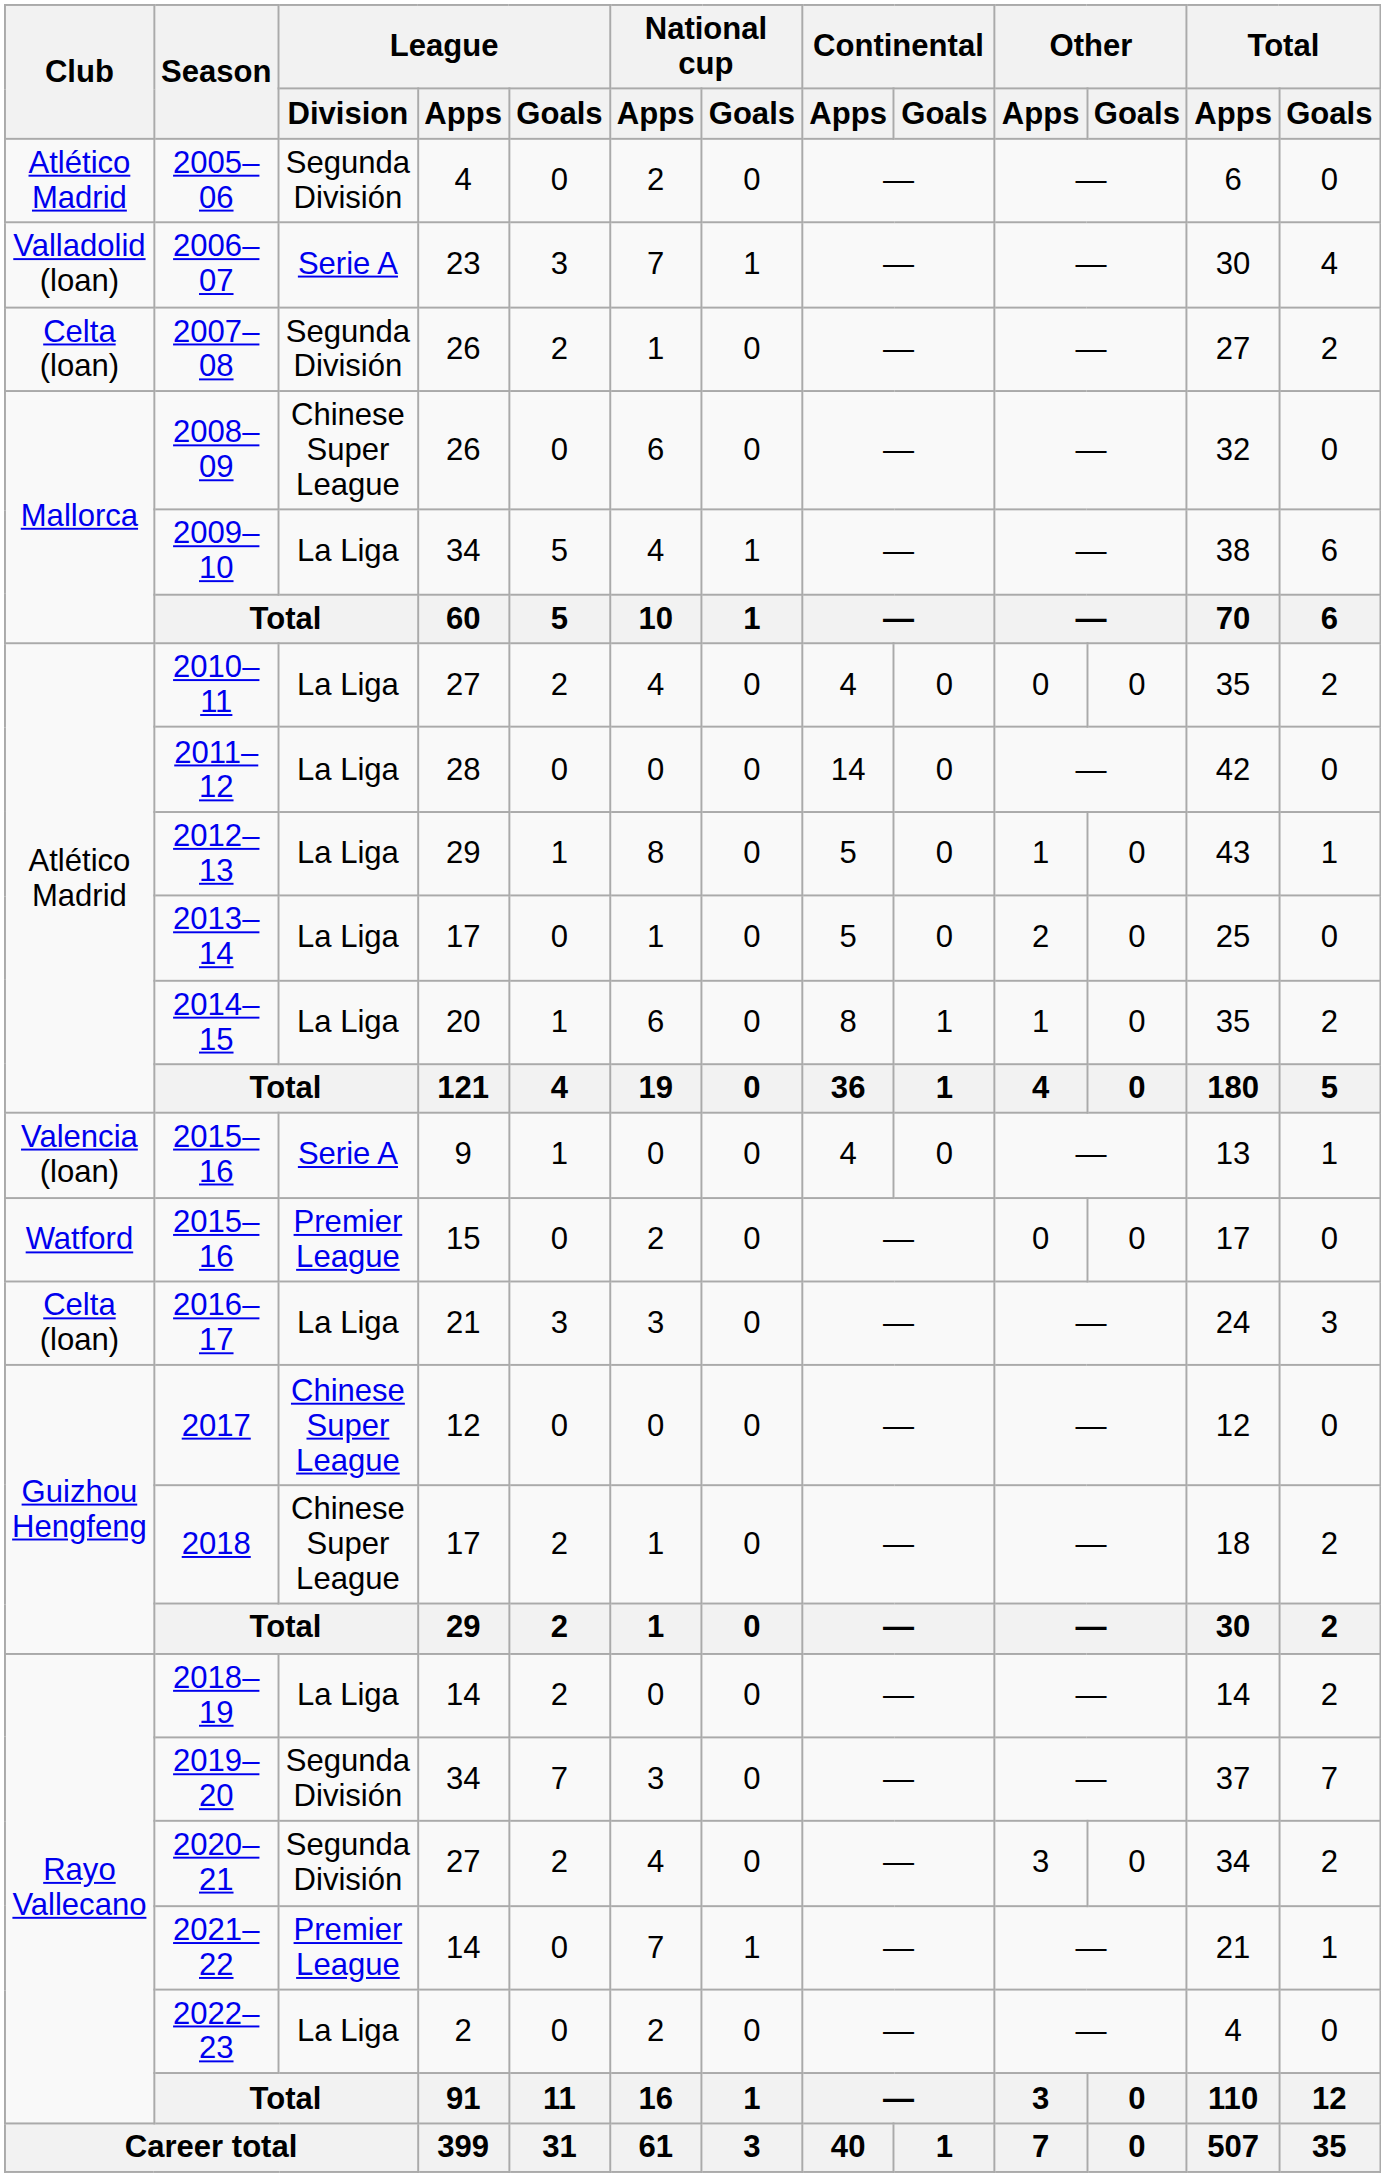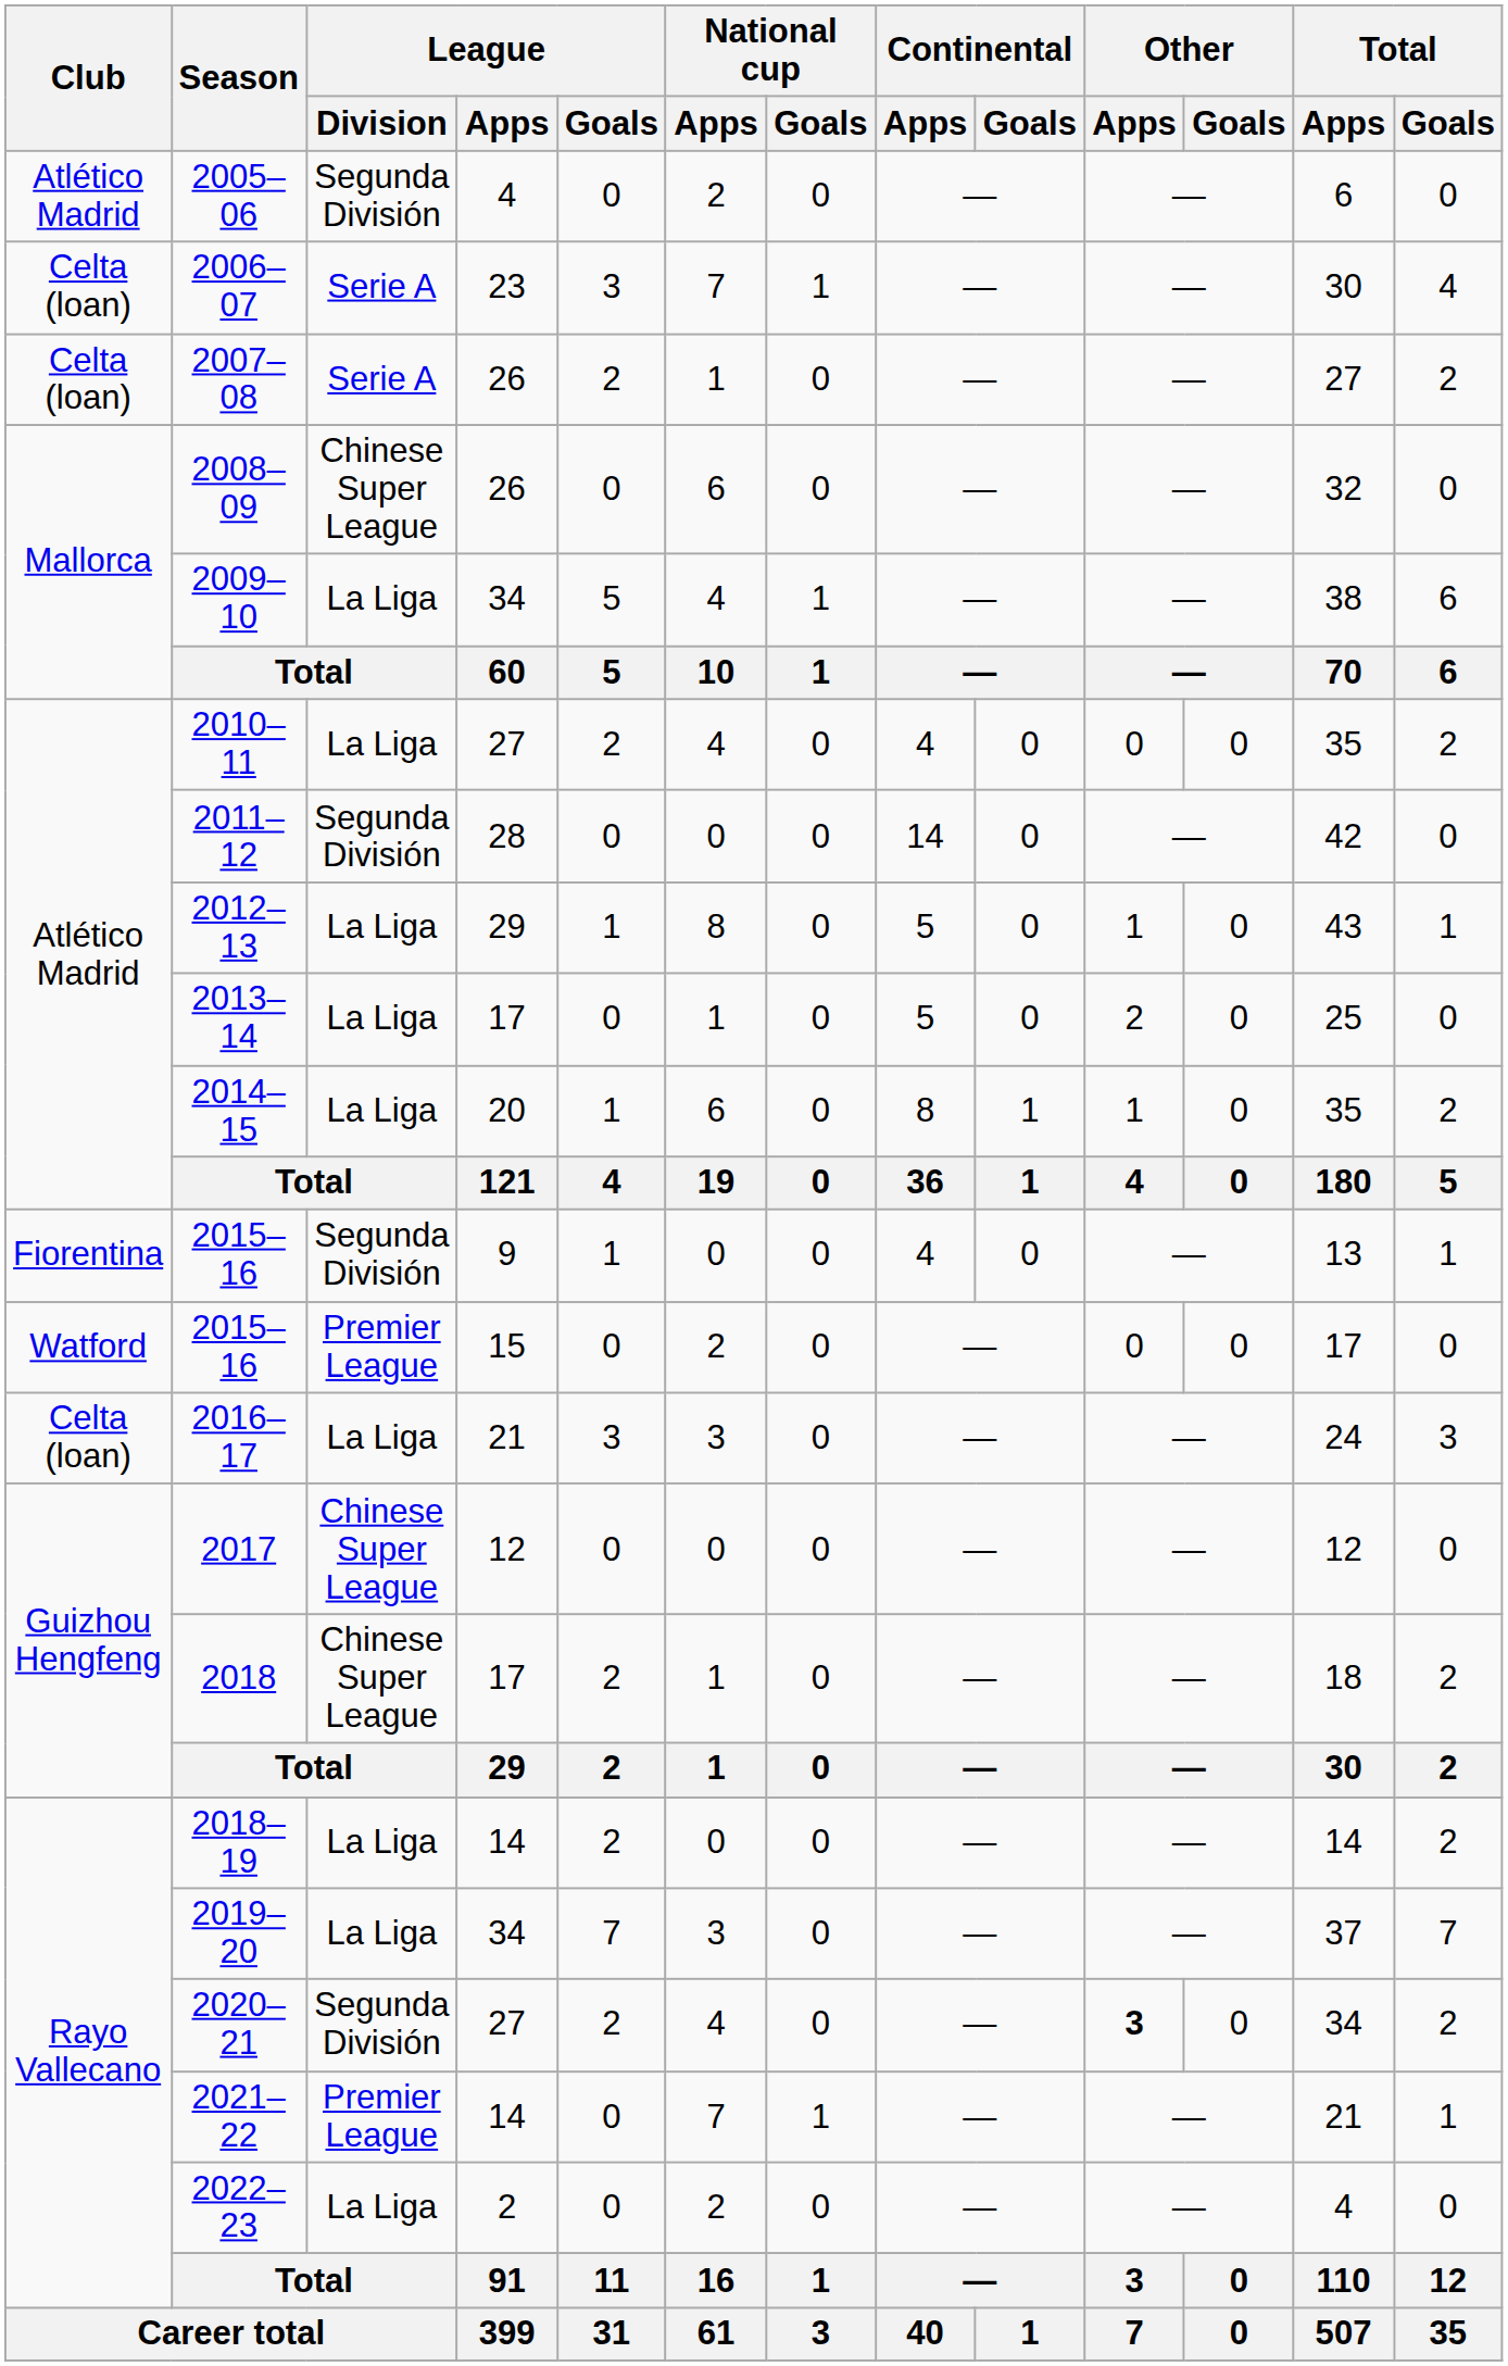 <table class="wikitable" style="text-align: center">
 <tr>
 <th rowspan="2">Club</th>
 <th rowspan="2">Season</th>
 <th colspan="3">League</th>
 <th colspan="2">National cup</th>
 <th colspan="2">Continental</th>
 <th colspan="2">Other</th>
 <th colspan="2">Total</th>
 </tr>
 <tr>
 <th>Division</th>
 <th>Apps</th>
 <th>Goals</th>
 <th>Apps</th>
 <th>Goals</th>
 <th>Apps</th>
 <th>Goals</th>
 <th>Apps</th>
 <th>Goals</th>
 <th>Apps</th>
 <th>Goals</th>
 </tr>
 <tr>
 <td><a href='#'>Atlético Madrid</a></td>
 <td><a href='#'>2005–06</a></td>
 <td>Segunda División</td>
 <td>4</td>
 <td>0</td>
 <td>2</td>
 <td>0</td>
 <td colspan="2">—</td>
 <td colspan="2">—</td>
 <td>6</td>
 <td>0</td>
 </tr>
 <tr>
-<td><a href='#'>Valladolid</a> (loan)</td>
+<td><a href='#'>Celta</a> (loan)</td>
 <td><a href='#'>2006–07</a></td>
 <td><a href='#'>Serie A</a></td>
 <td>23</td>
 <td>3</td>
 <td>7</td>
 <td>1</td>
 <td colspan="2">—</td>
 <td colspan="2">—</td>
 <td>30</td>
 <td>4</td>
 </tr>
 <tr>
 <td><a href='#'>Celta</a> (loan)</td>
 <td><a href='#'>2007–08</a></td>
-<td>Segunda División</td>
+<td><a href='#'>Serie A</a></td>
 <td>26</td>
 <td>2</td>
 <td>1</td>
 <td>0</td>
 <td colspan="2">—</td>
 <td colspan="2">—</td>
 <td>27</td>
 <td>2</td>
 </tr>
 <tr>
 <td rowspan="3"><a href='#'>Mallorca</a></td>
 <td><a href='#'>2008–09</a></td>
 <td>Chinese Super League</td>
 <td>26</td>
 <td>0</td>
 <td>6</td>
 <td>0</td>
 <td colspan="2">—</td>
 <td colspan="2">—</td>
 <td>32</td>
 <td>0</td>
 </tr>
 <tr>
 <td><a href='#'>2009–10</a></td>
 <td>La Liga</td>
 <td>34</td>
 <td>5</td>
 <td>4</td>
 <td>1</td>
 <td colspan="2">—</td>
 <td colspan="2">—</td>
 <td>38</td>
 <td>6</td>
 </tr>
 <tr>
 <th colspan="2">Total</th>
 <th>60</th>
 <th>5</th>
 <th>10</th>
 <th>1</th>
 <th colspan="2">—</th>
 <th colspan="2">—</th>
 <th>70</th>
 <th>6</th>
 </tr>
 <tr>
 <td rowspan="6">Atlético Madrid</td>
 <td><a href='#'>2010–11</a></td>
 <td>La Liga</td>
 <td>27</td>
 <td>2</td>
 <td>4</td>
 <td>0</td>
 <td>4</td>
 <td>0</td>
 <td>0</td>
 <td>0</td>
 <td>35</td>
 <td>2</td>
 </tr>
 <tr>
 <td><a href='#'>2011–12</a></td>
-<td>La Liga</td>
+<td>Segunda División</td>
 <td>28</td>
 <td>0</td>
 <td>0</td>
 <td>0</td>
 <td>14</td>
 <td>0</td>
 <td colspan="2">—</td>
 <td>42</td>
 <td>0</td>
 </tr>
 <tr>
 <td><a href='#'>2012–13</a></td>
 <td>La Liga</td>
 <td>29</td>
 <td>1</td>
 <td>8</td>
 <td>0</td>
 <td>5</td>
 <td>0</td>
 <td>1</td>
 <td>0</td>
 <td>43</td>
 <td>1</td>
 </tr>
 <tr>
 <td><a href='#'>2013–14</a></td>
 <td>La Liga</td>
 <td>17</td>
 <td>0</td>
 <td>1</td>
 <td>0</td>
 <td>5</td>
 <td>0</td>
 <td>2</td>
 <td>0</td>
 <td>25</td>
 <td>0</td>
 </tr>
 <tr>
 <td><a href='#'>2014–15</a></td>
 <td>La Liga</td>
 <td>20</td>
 <td>1</td>
 <td>6</td>
 <td>0</td>
 <td>8</td>
 <td>1</td>
 <td>1</td>
 <td>0</td>
 <td>35</td>
 <td>2</td>
 </tr>
 <tr>
 <th colspan="2">Total</th>
 <th>121</th>
 <th>4</th>
 <th>19</th>
 <th>0</th>
 <th>36</th>
 <th>1</th>
 <th>4</th>
 <th>0</th>
 <th>180</th>
 <th>5</th>
 </tr>
 <tr>
-<td><a href='#'>Valencia</a> (loan)</td>
+<td><a href='#'>Fiorentina</a></td>
 <td><a href='#'>2015–16</a></td>
-<td><a href='#'>Serie A</a></td>
+<td>Segunda División</td>
 <td>9</td>
 <td>1</td>
 <td>0</td>
 <td>0</td>
 <td>4</td>
 <td>0</td>
 <td colspan="2">—</td>
 <td>13</td>
 <td>1</td>
 </tr>
 <tr>
 <td><a href='#'>Watford</a></td>
 <td><a href='#'>2015–16</a></td>
 <td><a href='#'>Premier League</a></td>
 <td>15</td>
 <td>0</td>
 <td>2</td>
 <td>0</td>
 <td colspan="2">—</td>
 <td>0</td>
 <td>0</td>
 <td>17</td>
 <td>0</td>
 </tr>
 <tr>
 <td><a href='#'>Celta</a> (loan)</td>
 <td><a href='#'>2016–17</a></td>
 <td>La Liga</td>
 <td>21</td>
 <td>3</td>
 <td>3</td>
 <td>0</td>
 <td colspan="2">—</td>
 <td colspan="2">—</td>
 <td>24</td>
 <td>3</td>
 </tr>
 <tr>
 <td rowspan="3"><a href='#'>Guizhou Hengfeng</a></td>
 <td><a href='#'>2017</a></td>
 <td><a href='#'>Chinese Super League</a></td>
 <td>12</td>
 <td>0</td>
 <td>0</td>
 <td>0</td>
 <td colspan="2">—</td>
 <td colspan="2">—</td>
 <td>12</td>
 <td>0</td>
 </tr>
 <tr>
 <td><a href='#'>2018</a></td>
 <td>Chinese Super League</td>
 <td>17</td>
 <td>2</td>
 <td>1</td>
 <td>0</td>
 <td colspan="2">—</td>
 <td colspan="2">—</td>
 <td>18</td>
 <td>2</td>
 </tr>
 <tr>
 <th colspan="2">Total</th>
 <th>29</th>
 <th>2</th>
 <th>1</th>
 <th>0</th>
 <th colspan="2">—</th>
 <th colspan="2">—</th>
 <th>30</th>
 <th>2</th>
 </tr>
 <tr>
 <td rowspan="6"><a href='#'>Rayo Vallecano</a></td>
 <td><a href='#'>2018–19</a></td>
 <td>La Liga</td>
 <td>14</td>
 <td>2</td>
 <td>0</td>
 <td>0</td>
 <td colspan="2">—</td>
 <td colspan="2">—</td>
 <td>14</td>
 <td>2</td>
 </tr>
 <tr>
 <td><a href='#'>2019–20</a></td>
-<td>Segunda División</td>
+<td>La Liga</td>
 <td>34</td>
 <td>7</td>
 <td>3</td>
 <td>0</td>
 <td colspan="2">—</td>
 <td colspan="2">—</td>
 <td>37</td>
 <td>7</td>
 </tr>
 <tr>
 <td><a href='#'>2020–21</a></td>
 <td>Segunda División</td>
 <td>27</td>
 <td>2</td>
 <td>4</td>
 <td>0</td>
 <td colspan="2">—</td>
-<td>3</td>
+<td><strong>3</strong></td>
 <td>0</td>
 <td>34</td>
 <td>2</td>
 </tr>
 <tr>
 <td><a href='#'>2021–22</a></td>
 <td><a href='#'>Premier League</a></td>
 <td>14</td>
 <td>0</td>
 <td>7</td>
 <td>1</td>
 <td colspan="2">—</td>
 <td colspan="2">—</td>
 <td>21</td>
 <td>1</td>
 </tr>
 <tr>
 <td><a href='#'>2022–23</a></td>
 <td>La Liga</td>
 <td>2</td>
 <td>0</td>
 <td>2</td>
 <td>0</td>
 <td colspan="2">—</td>
 <td colspan="2">—</td>
 <td>4</td>
 <td>0</td>
 </tr>
 <tr>
 <th colspan="2">Total</th>
 <th>91</th>
 <th>11</th>
 <th>16</th>
 <th>1</th>
 <th colspan="2">—</th>
 <th>3</th>
 <th>0</th>
 <th>110</th>
 <th>12</th>
 </tr>
 <tr>
 <th colspan="3">Career total</th>
 <th>399</th>
 <th>31</th>
 <th>61</th>
 <th>3</th>
 <th>40</th>
 <th>1</th>
 <th>7</th>
 <th>0</th>
 <th>507</th>
 <th>35</th>
 </tr>
 </table>
